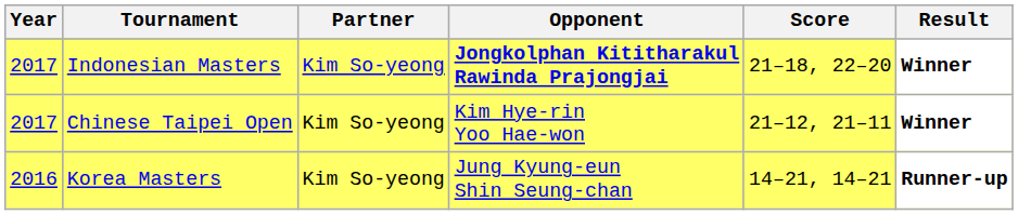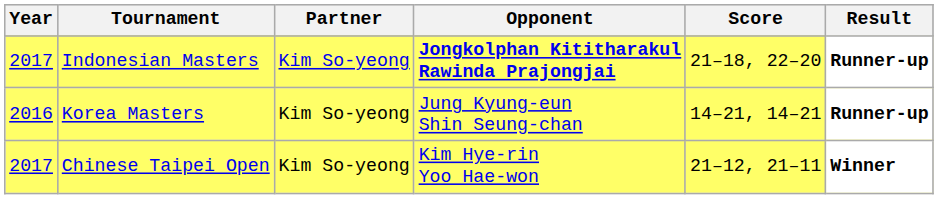 <table class="sortable wikitable" style="font-size: 90%;">
 <tr>
 <th>Year</th>
 <th>Tournament</th>
 <th>Partner</th>
 <th>Opponent</th>
 <th>Score</th>
 <th>Result</th>
 </tr>
 <tr style="background:#FFFF67">
 <td align="center"><a href='#'>2017</a></td>
 <td align="left"><a href='#'>Indonesian Masters</a></td>
 <td align="left"> <a href='#'>Kim So-yeong</a></td>
 <td align="left"><strong> <a href='#'>Jongkolphan Kititharakul</a><br> <a href='#'>Rawinda Prajongjai</a></strong></td>
 <td align="left">21–18, 22–20</td>
-<td style="text-align:left; background:white"> <strong>Winner</strong></td>
+<td style="text-align:left; background:white"> <strong>Runner-up</strong></td>
+</tr>
+<tr style="background:#FFFF67">
+<td align="center"><a href='#'>2016</a></td>
+<td align="left"><a href='#'>Korea Masters</a></td>
+<td align="left"> Kim So-yeong</td>
+<td align="left"> <a href='#'>Jung Kyung-eun</a><br> <a href='#'>Shin Seung-chan</a></td>
+<td align="left">14–21, 14–21</td>
+<td style="text-align:left; background:white"> <strong>Runner-up</strong></td>
 </tr>
 <tr style="background:#FFFF67">
 <td align="center"><a href='#'>2017</a></td>
 <td align="left"><a href='#'>Chinese Taipei Open</a></td>
 <td align="left"> Kim So-yeong</td>
 <td align="left"> <a href='#'>Kim Hye-rin</a><br> <a href='#'>Yoo Hae-won</a></td>
 <td align="left">21–12, 21–11</td>
 <td style="text-align:left; background:white"> <strong>Winner</strong></td>
 </tr>
-<tr style="background:#FFFF67">
-<td align="center"><a href='#'>2016</a></td>
-<td align="left"><a href='#'>Korea Masters</a></td>
-<td align="left"> Kim So-yeong</td>
-<td align="left"> <a href='#'>Jung Kyung-eun</a><br> <a href='#'>Shin Seung-chan</a></td>
-<td align="left">14–21, 14–21</td>
-<td style="text-align:left; background:white"> <strong>Runner-up</strong></td>
-</tr>
 </table>
